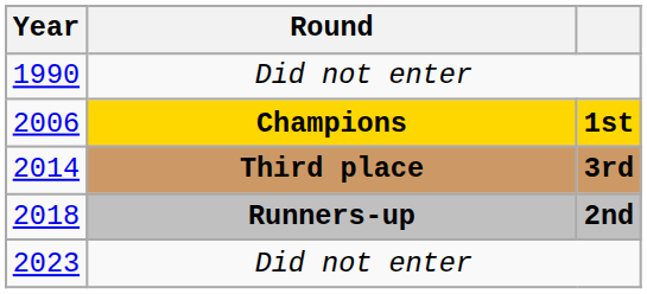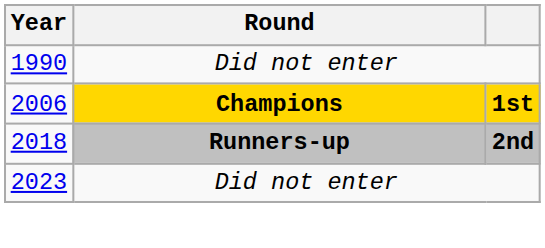 <table class="wikitable" style="text-align: center; font-size:90%">
 <tr>
 <th>Year</th>
 <th style="width:200px">Round</th>
 <th></th>
 </tr>
 <tr>
 <td><a href='#'>1990</a></td>
 <td colspan="2"><em>Did not enter</em></td>
 </tr>
 <tr>
 <td><a href='#'>2006</a></td>
 <td bgcolor=Gold><strong>Champions</strong></td>
 <td bgcolor=Gold><strong>1st</strong></td>
 </tr>
 <tr>
-<td><a href='#'>2014</a></td>
-<td bgcolor="cc9966"><strong>Third place</strong></td>
-<td bgcolor="cc9966"><strong>3rd</strong></td>
-</tr>
-<tr>
 <td><a href='#'>2018</a></td>
 <td bgcolor=Silver><strong>Runners-up</strong></td>
 <td bgcolor=Silver><strong>2nd</strong></td>
 </tr>
 <tr>
 <td><a href='#'>2023</a></td>
 <td colspan="2"><em>Did not enter</em></td>
 </tr>
 </table>
